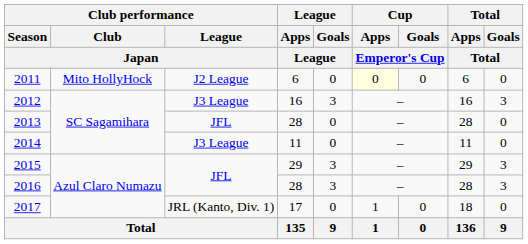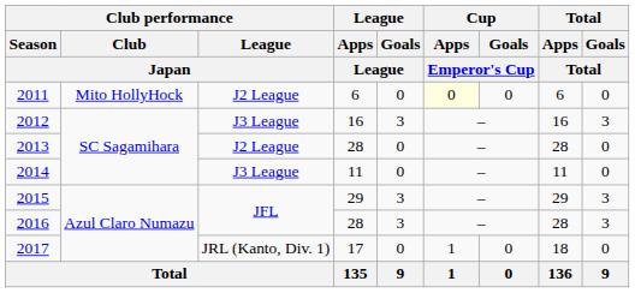 <table class="wikitable" style="text-align:center;">
 <tr>
 <th colspan=3>Club performance</th>
 <th colspan=2>League</th>
 <th colspan=2>Cup</th>
 <th colspan=2>Total</th>
 </tr>
 <tr>
 <th>Season</th>
 <th>Club</th>
 <th>League</th>
 <th>Apps</th>
 <th>Goals</th>
 <th>Apps</th>
 <th>Goals</th>
 <th>Apps</th>
 <th>Goals</th>
 </tr>
 <tr>
 <th colspan=3>Japan</th>
 <th colspan=2>League</th>
 <th colspan=2><a href='#'>Emperor's Cup</a></th>
 <th colspan=2>Total</th>
 </tr>
 <tr>
 <td><a href='#'>2011</a></td>
 <td><a href='#'>Mito HollyHock</a></td>
 <td><a href='#'>J2 League</a></td>
 <td>6</td>
 <td>0</td>
 <td style="background: lightyellow;">0</td>
 <td>0</td>
 <td>6</td>
 <td>0</td>
 </tr>
 <tr>
 <td><a href='#'>2012</a></td>
 <td rowspan=3><a href='#'>SC Sagamihara</a></td>
 <td><a href='#'>J3 League</a></td>
 <td>16</td>
 <td>3</td>
 <td colspan="2">–</td>
 <td>16</td>
 <td>3</td>
 </tr>
 <tr>
 <td><a href='#'>2013</a></td>
-<td><a href='#'>JFL</a></td>
+<td><a href='#'>J2 League</a></td>
 <td>28</td>
 <td>0</td>
 <td colspan="2">–</td>
 <td>28</td>
 <td>0</td>
 </tr>
 <tr>
 <td><a href='#'>2014</a></td>
 <td><a href='#'>J3 League</a></td>
 <td>11</td>
 <td>0</td>
 <td colspan="2">–</td>
 <td>11</td>
 <td>0</td>
 </tr>
 <tr>
 <td><a href='#'>2015</a></td>
 <td rowspan="3"><a href='#'>Azul Claro Numazu</a></td>
 <td rowspan=2><a href='#'>JFL</a></td>
 <td>29</td>
 <td>3</td>
 <td colspan="2">–</td>
 <td>29</td>
 <td>3</td>
 </tr>
 <tr>
 <td><a href='#'>2016</a></td>
 <td>28</td>
 <td>3</td>
 <td colspan="2">–</td>
 <td>28</td>
 <td>3</td>
 </tr>
 <tr>
 <td><a href='#'>2017</a></td>
 <td>JRL (Kanto, Div. 1)</td>
 <td>17</td>
 <td>0</td>
 <td>1</td>
 <td>0</td>
 <td>18</td>
 <td>0</td>
 </tr>
 <tr>
 <th colspan=3>Total</th>
 <th>135</th>
 <th>9</th>
 <th>1</th>
 <th>0</th>
 <th>136</th>
 <th>9</th>
 </tr>
 </table>
